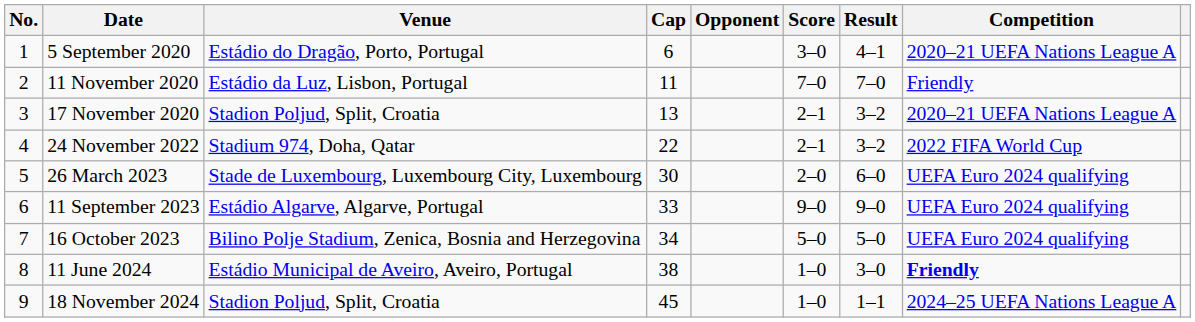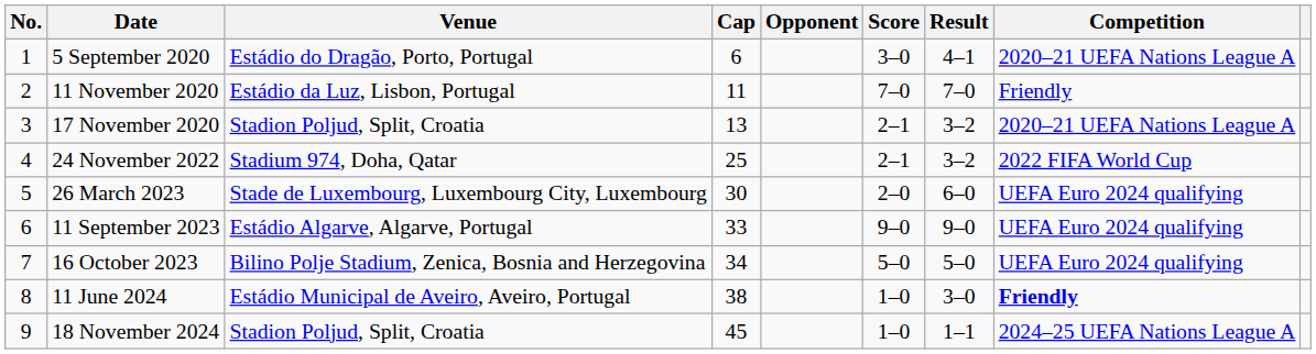 <table class="wikitable sortable">
 <tr>
 <th scope="col">No.</th>
 <th scope="col">Date</th>
 <th scope="col">Venue</th>
 <th scope="col">Cap</th>
 <th scope="col">Opponent</th>
 <th scope="col">Score</th>
 <th scope="col">Result</th>
 <th scope="col">Competition</th>
 <th scope="col" class="unsortable"></th>
 </tr>
 <tr>
 <td style="text-align:center;">1</td>
 <td>5 September 2020</td>
 <td><a href='#'>Estádio do Dragão</a>, Porto, Portugal</td>
 <td style="text-align:center;">6</td>
 <td></td>
 <td style="text-align:center;">3–0</td>
 <td style="text-align:center;">4–1</td>
 <td><a href='#'>2020–21 UEFA Nations League A</a></td>
 <td style="text-align:center;"></td>
 </tr>
 <tr>
 <td style="text-align:center;">2</td>
 <td>11 November 2020</td>
 <td><a href='#'>Estádio da Luz</a>, Lisbon, Portugal</td>
 <td style="text-align:center;">11</td>
 <td></td>
 <td style="text-align:center;">7–0</td>
 <td style="text-align:center;">7–0</td>
 <td><a href='#'>Friendly</a></td>
 <td style="text-align:center;"></td>
 </tr>
 <tr>
 <td style="text-align:center;">3</td>
 <td>17 November 2020</td>
 <td><a href='#'>Stadion Poljud</a>, Split, Croatia</td>
 <td style="text-align:center;">13</td>
 <td></td>
 <td style="text-align:center;">2–1</td>
 <td style="text-align:center;">3–2</td>
 <td><a href='#'>2020–21 UEFA Nations League A</a></td>
 <td style="text-align:center;"></td>
 </tr>
 <tr>
 <td style="text-align:center;">4</td>
 <td>24 November 2022</td>
 <td><a href='#'>Stadium 974</a>, Doha, Qatar</td>
-<td style="text-align:center;">22</td>
+<td style="text-align:center;">25</td>
 <td></td>
 <td style="text-align:center;">2–1</td>
 <td style="text-align:center;">3–2</td>
 <td><a href='#'>2022 FIFA World Cup</a></td>
 <td style="text-align:center;"></td>
 </tr>
 <tr>
 <td style="text-align:center;">5</td>
 <td>26 March 2023</td>
 <td><a href='#'>Stade de Luxembourg</a>, Luxembourg City, Luxembourg</td>
 <td style="text-align:center;">30</td>
 <td></td>
 <td style="text-align:center;">2–0</td>
 <td style="text-align:center;">6–0</td>
 <td><a href='#'>UEFA Euro 2024 qualifying</a></td>
 <td style="text-align:center;"></td>
 </tr>
 <tr>
 <td style="text-align:center;">6</td>
 <td>11 September 2023</td>
 <td><a href='#'>Estádio Algarve</a>, Algarve, Portugal</td>
 <td style="text-align:center;">33</td>
 <td></td>
 <td style="text-align:center;">9–0</td>
 <td style="text-align:center;">9–0</td>
 <td><a href='#'>UEFA Euro 2024 qualifying</a></td>
 <td style="text-align:center;"></td>
 </tr>
 <tr>
 <td style="text-align:center;">7</td>
 <td>16 October 2023</td>
 <td><a href='#'>Bilino Polje Stadium</a>, Zenica, Bosnia and Herzegovina</td>
 <td style="text-align:center;">34</td>
 <td></td>
 <td style="text-align:center;">5–0</td>
 <td style="text-align:center;">5–0</td>
 <td><a href='#'>UEFA Euro 2024 qualifying</a></td>
 <td style="text-align:center;"></td>
 </tr>
 <tr>
 <td style="text-align:center;">8</td>
 <td>11 June 2024</td>
 <td><a href='#'>Estádio Municipal de Aveiro</a>, Aveiro, Portugal</td>
 <td style="text-align:center;">38</td>
 <td></td>
 <td style="text-align:center;">1–0</td>
 <td style="text-align:center;">3–0</td>
 <td><strong><a href='#'>Friendly</a></strong></td>
 <td style="text-align:center;"></td>
 </tr>
 <tr>
 <td style="text-align:center;">9</td>
 <td>18 November 2024</td>
 <td><a href='#'>Stadion Poljud</a>, Split, Croatia</td>
 <td style="text-align:center;">45</td>
 <td></td>
 <td style="text-align:center;">1–0</td>
 <td style="text-align:center;">1–1</td>
 <td><a href='#'>2024–25 UEFA Nations League A</a></td>
 <td style="text-align:center;"></td>
 </tr>
 </table>
